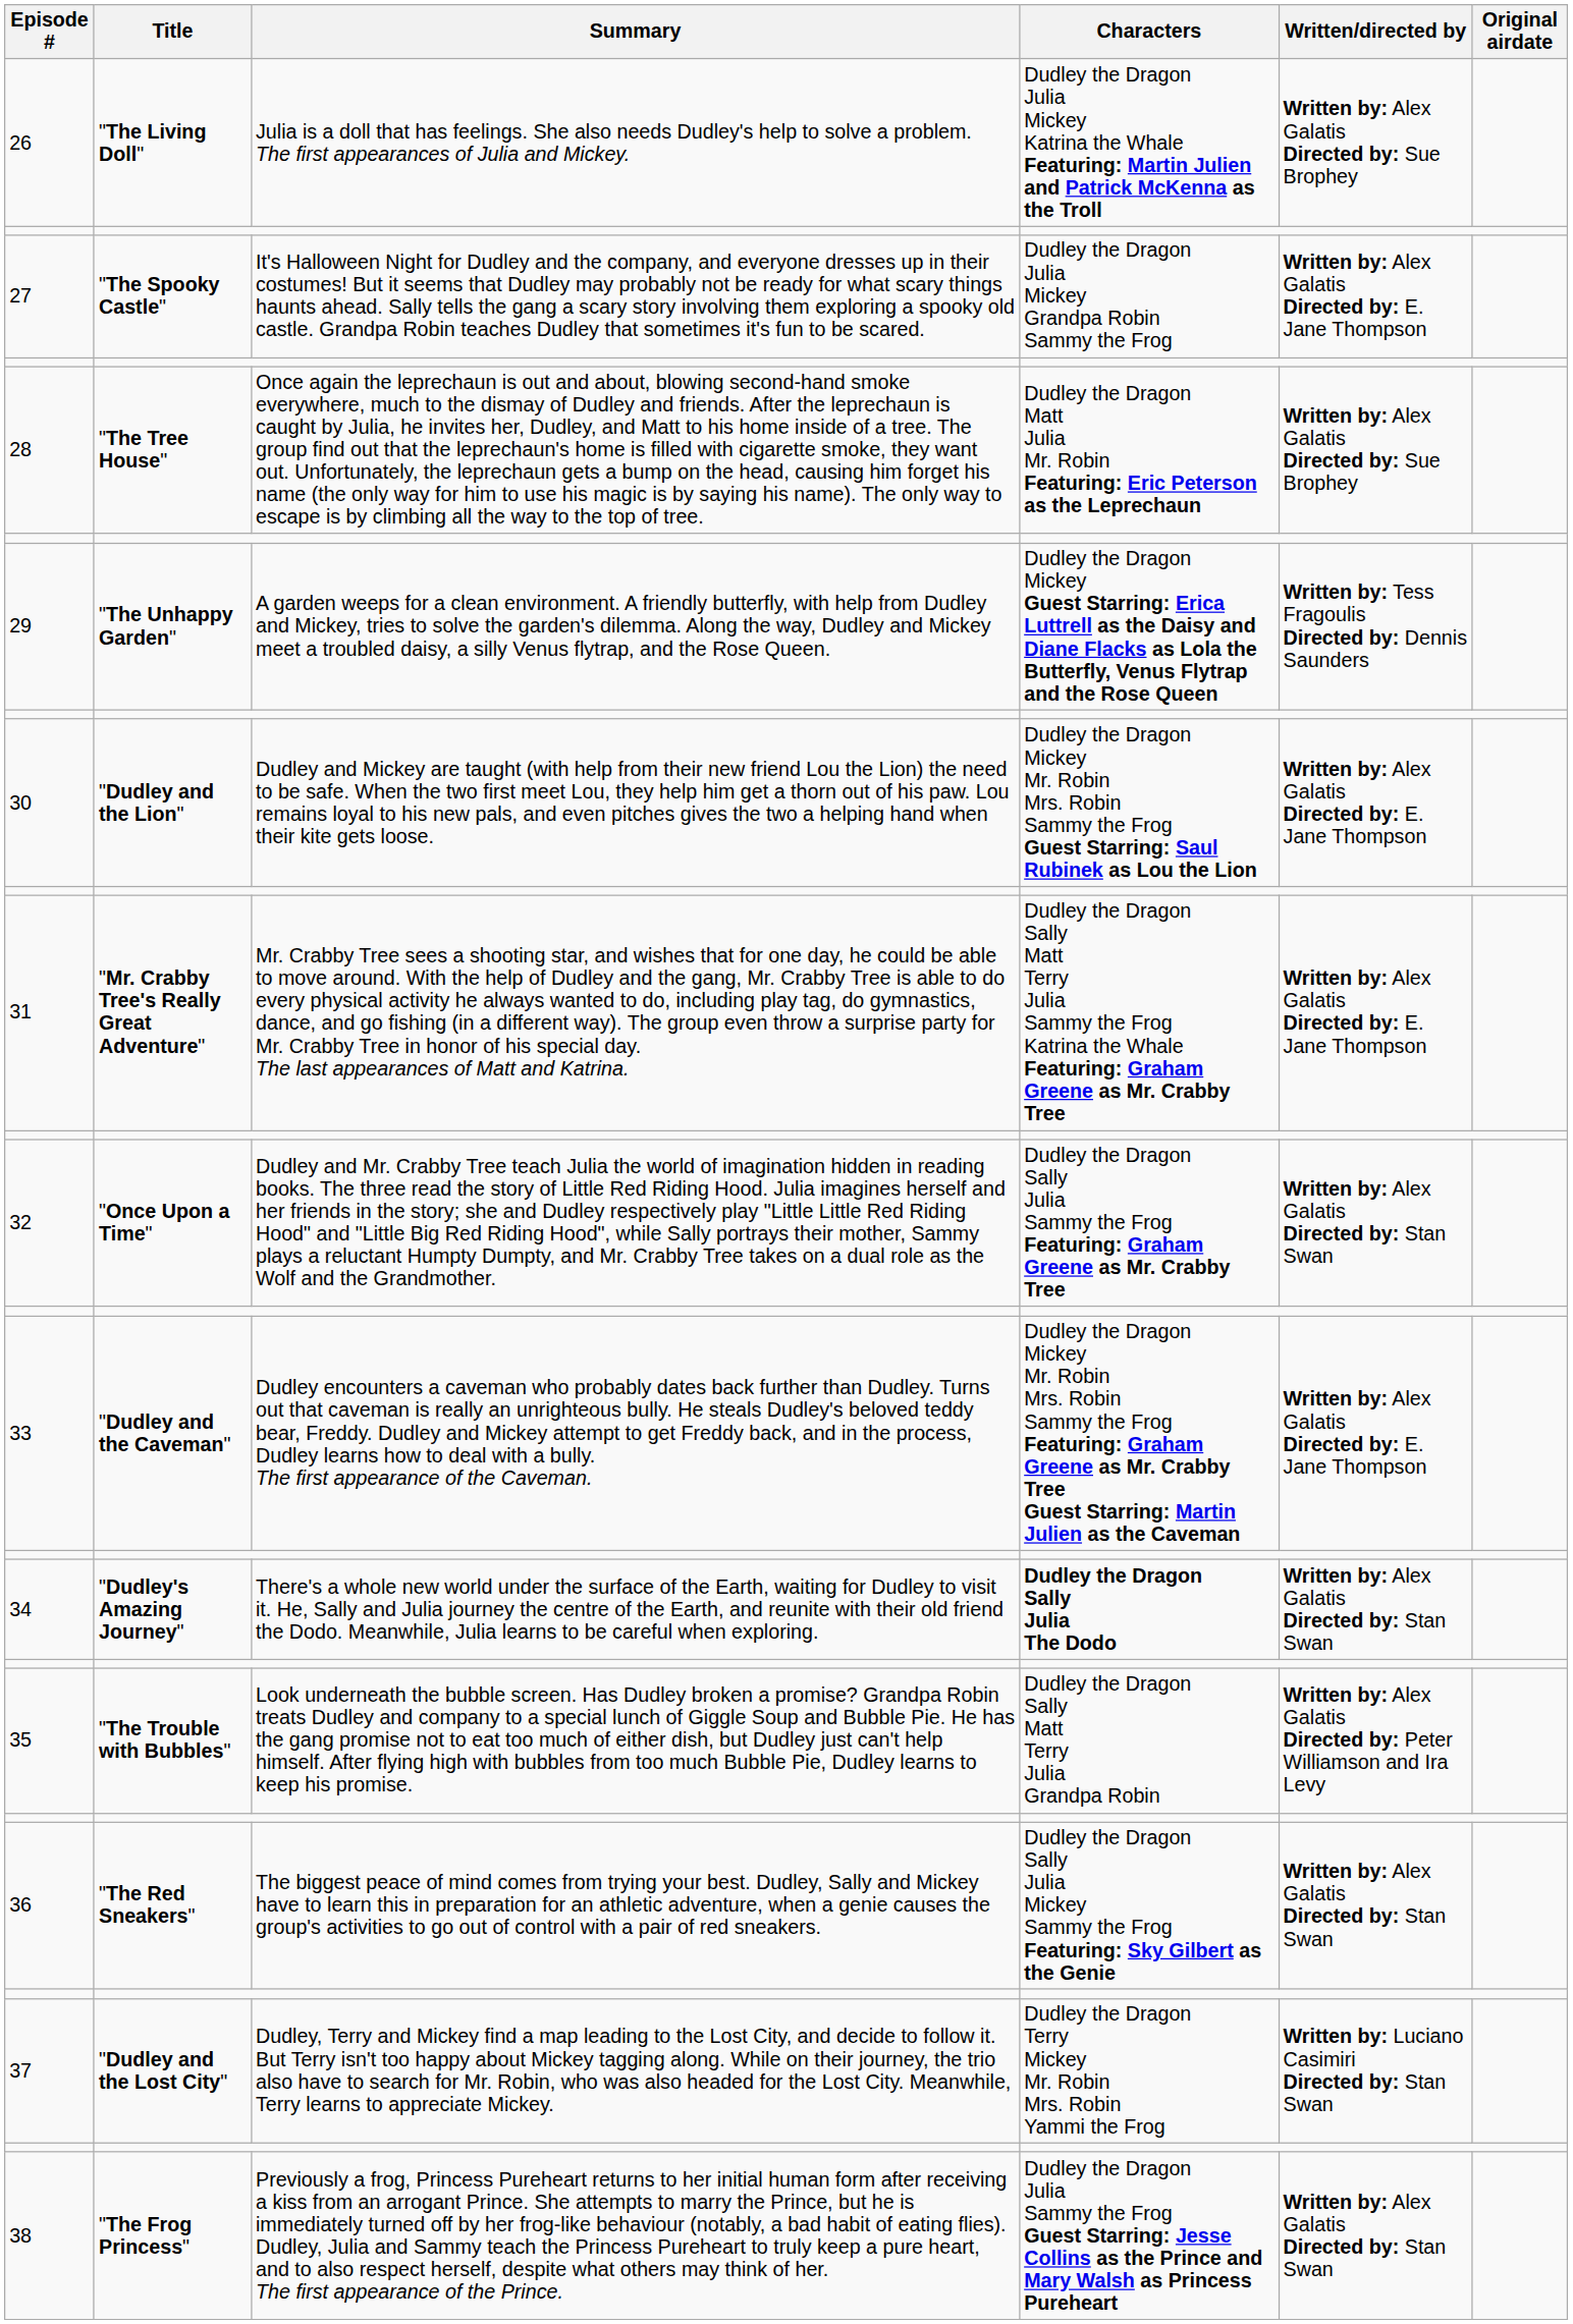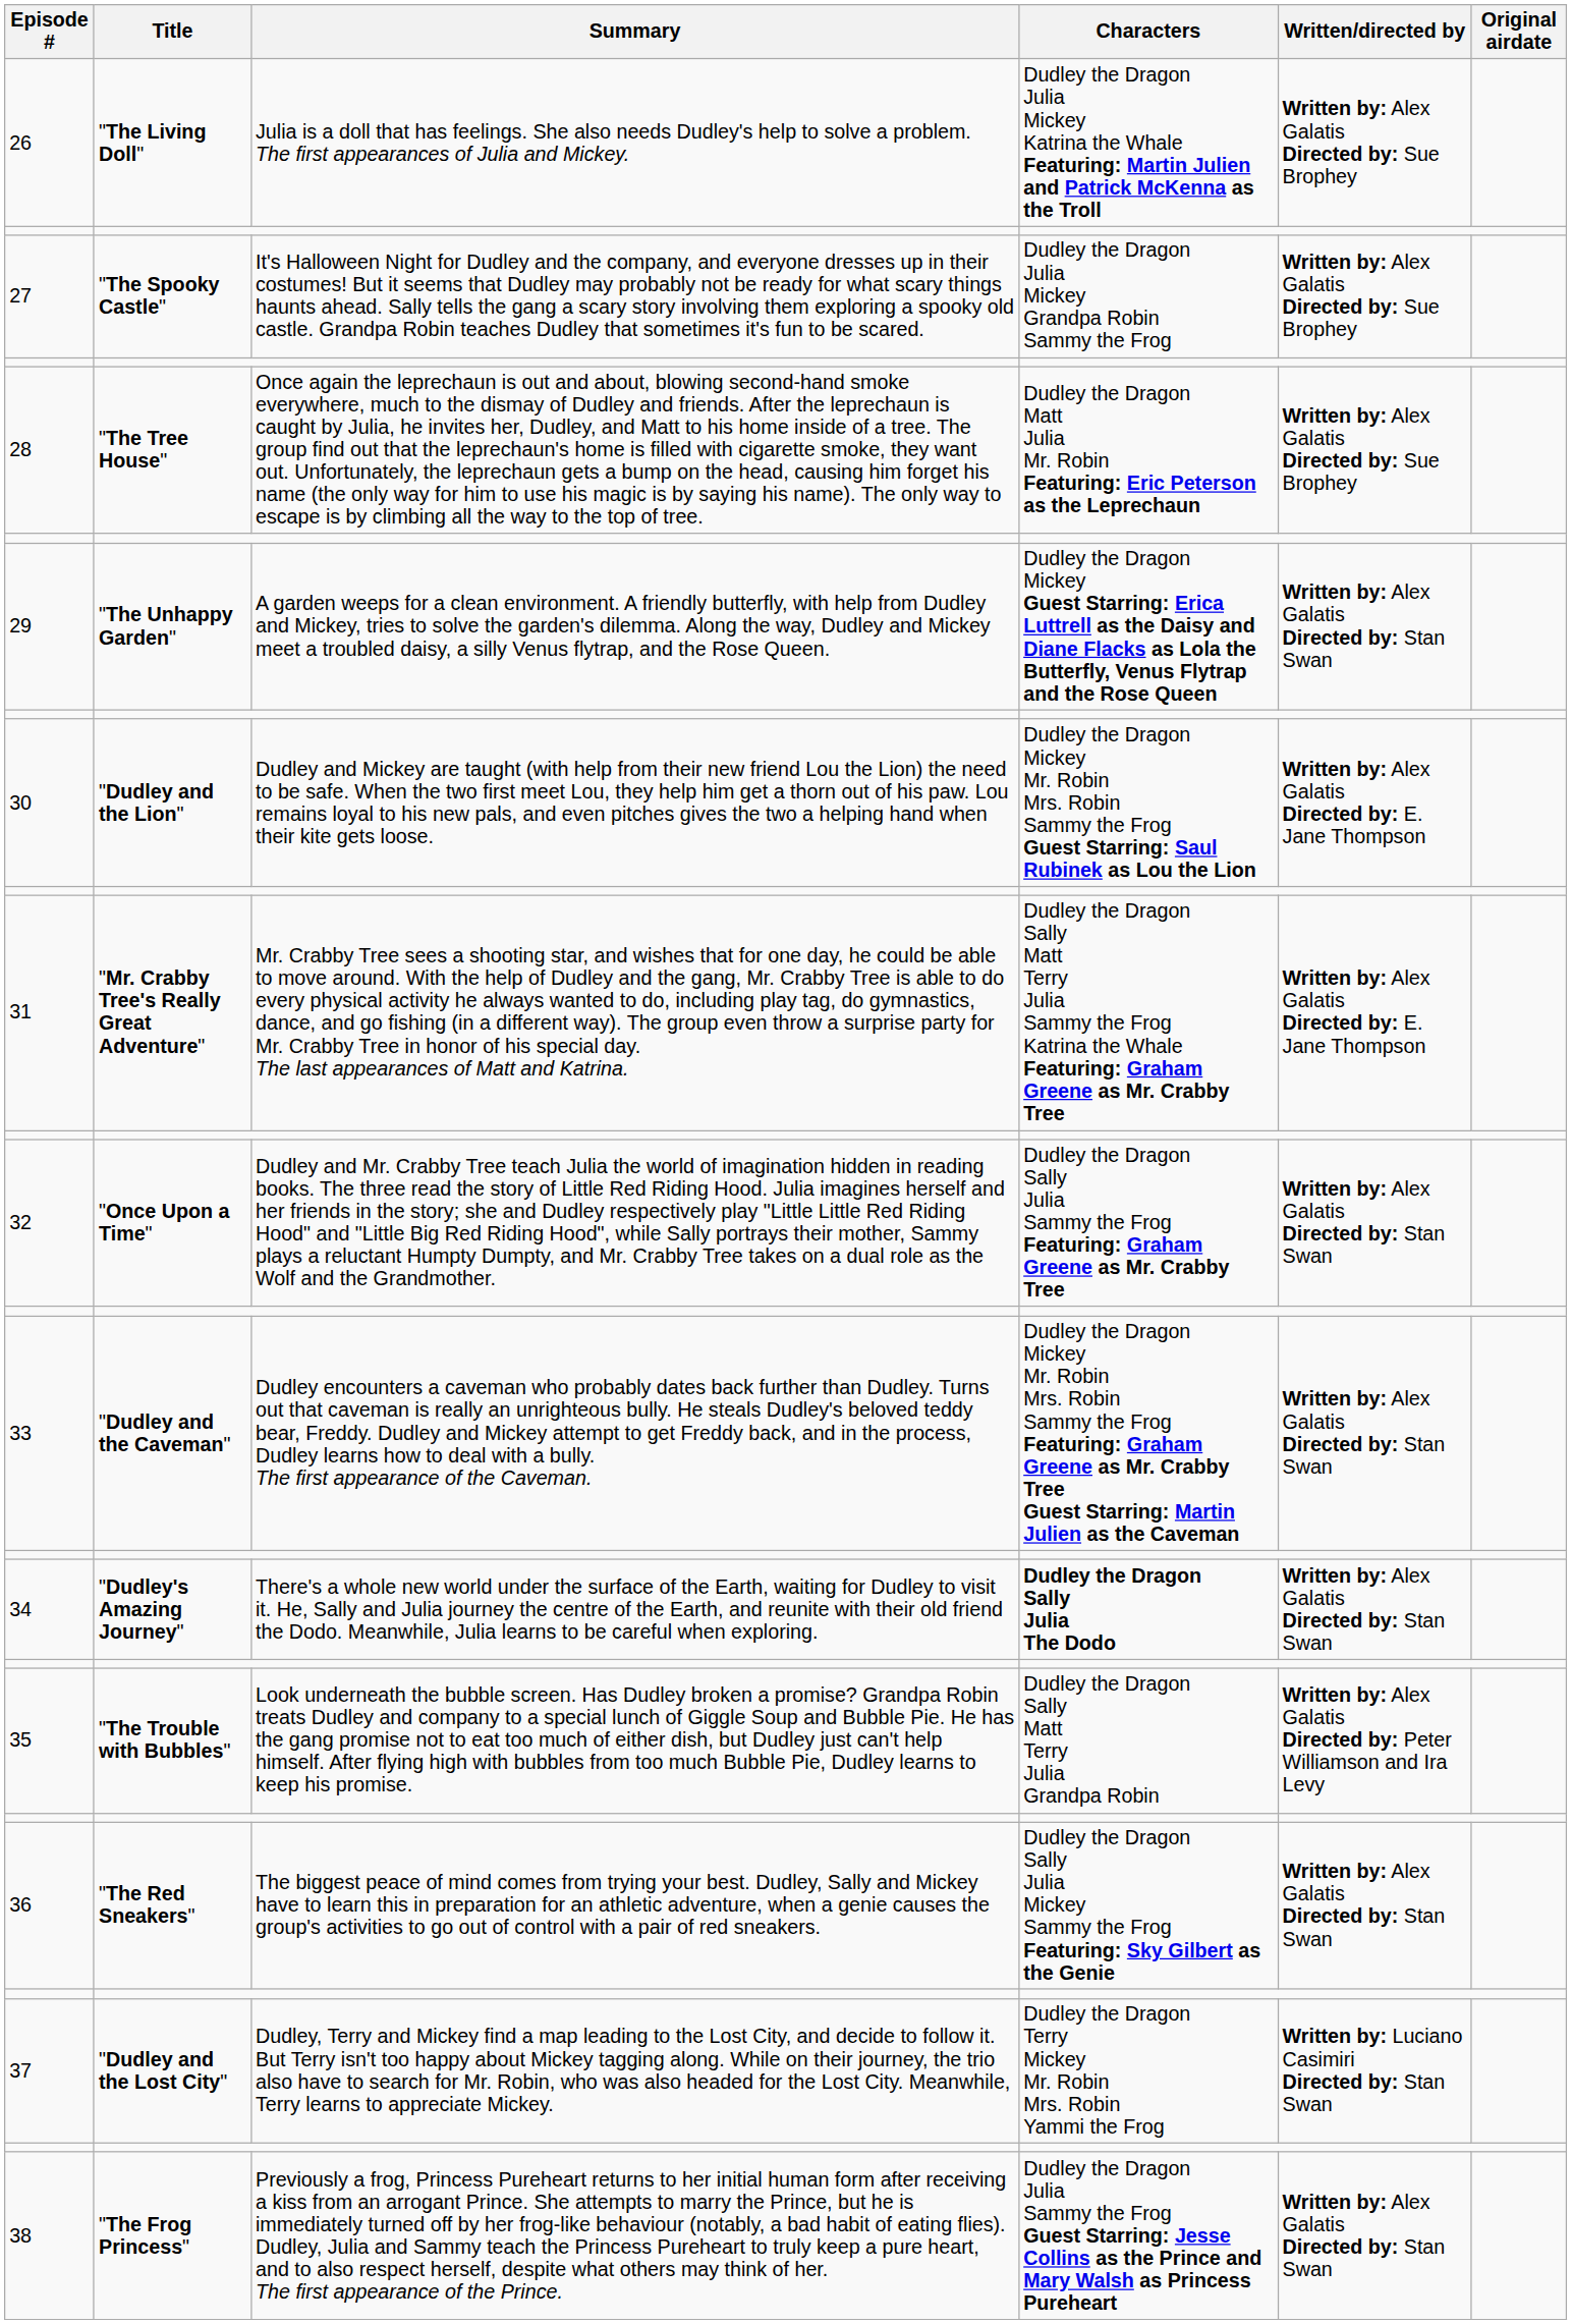 <table class="wikitable">
 <tr>
 <th>Episode #</th>
 <th>Title</th>
 <th>Summary</th>
 <th>Characters</th>
 <th>Written/directed by</th>
 <th>Original airdate</th>
 </tr>
 <tr>
 <td>26</td>
 <td>"<strong>The Living Doll</strong>"</td>
 <td>Julia is a doll that has feelings. She also needs Dudley's help to solve a problem.<br><em>The first appearances of Julia and Mickey.</em></td>
 <td>Dudley the Dragon<br>Julia<br>Mickey<br>Katrina the Whale<br><strong>Featuring: <a href='#'>Martin Julien</a> and <a href='#'>Patrick McKenna</a> as the Troll</strong></td>
 <td><strong>Written by:</strong> Alex Galatis<br><strong>Directed by:</strong> Sue Brophey</td>
 <td></td>
 </tr>
 <tr>
 <td></td>
 <td colspan="2"></td>
 </tr>
 <tr>
 <td>27</td>
 <td>"<strong>The Spooky Castle</strong>"</td>
 <td>It's Halloween Night for Dudley and the company, and everyone dresses up in their costumes! But it seems that Dudley may probably not be ready for what scary things haunts ahead. Sally tells the gang a scary story involving them exploring a spooky old castle. Grandpa Robin teaches Dudley that sometimes it's fun to be scared.</td>
 <td>Dudley the Dragon<br>Julia<br>Mickey<br>Grandpa Robin<br>Sammy the Frog</td>
-<td><strong>Written by:</strong> Alex Galatis<br><strong>Directed by:</strong> E. Jane Thompson</td>
+<td><strong>Written by:</strong> Alex Galatis<br><strong>Directed by:</strong> Sue Brophey</td>
 <td></td>
 </tr>
 <tr>
 <td></td>
 <td colspan="2"></td>
 </tr>
 <tr>
 <td>28</td>
 <td>"<strong>The Tree House</strong>"</td>
 <td>Once again the leprechaun is out and about, blowing second-hand smoke everywhere, much to the dismay of Dudley and friends. After the leprechaun is caught by Julia, he invites her, Dudley, and Matt to his home inside of a tree. The group find out that the leprechaun's home is filled with cigarette smoke, they want out. Unfortunately, the leprechaun gets a bump on the head, causing him forget his name (the only way for him to use his magic is by saying his name). The only way to escape is by climbing all the way to the top of tree.</td>
 <td>Dudley the Dragon<br>Matt<br>Julia<br>Mr. Robin<br><strong>Featuring: <a href='#'>Eric Peterson</a> as the Leprechaun</strong></td>
 <td><strong>Written by:</strong> Alex Galatis<br><strong>Directed by:</strong> Sue Brophey</td>
 <td></td>
 </tr>
 <tr>
 <td></td>
 <td colspan="2"></td>
 </tr>
 <tr>
 <td>29</td>
 <td>"<strong>The Unhappy Garden</strong>"</td>
 <td>A garden weeps for a clean environment. A friendly butterfly, with help from Dudley and Mickey, tries to solve the garden's dilemma. Along the way, Dudley and Mickey meet a troubled daisy, a silly Venus flytrap, and the Rose Queen.</td>
 <td>Dudley the Dragon<br>Mickey<br><strong>Guest Starring: <a href='#'>Erica Luttrell</a> as the Daisy and <a href='#'>Diane Flacks</a> as Lola the Butterfly, Venus Flytrap and the Rose Queen</strong></td>
-<td><strong>Written by:</strong> Tess Fragoulis<br><strong>Directed by:</strong> Dennis Saunders</td>
+<td><strong>Written by:</strong> Alex Galatis<br><strong>Directed by:</strong> Stan Swan</td>
 <td></td>
 </tr>
 <tr>
 <td></td>
 <td colspan="2"></td>
 </tr>
 <tr>
 <td>30</td>
 <td>"<strong>Dudley and the Lion</strong>"</td>
 <td>Dudley and Mickey are taught (with help from their new friend Lou the Lion) the need to be safe. When the two first meet Lou, they help him get a thorn out of his paw. Lou remains loyal to his new pals, and even pitches gives the two a helping hand when their kite gets loose.</td>
 <td>Dudley the Dragon<br>Mickey<br>Mr. Robin<br>Mrs. Robin<br>Sammy the Frog<br><strong>Guest Starring: <a href='#'>Saul Rubinek</a> as Lou the Lion</strong></td>
 <td><strong>Written by:</strong> Alex Galatis<br><strong>Directed by:</strong> E. Jane Thompson</td>
 <td></td>
 </tr>
 <tr>
 <td></td>
 <td colspan="2"></td>
 </tr>
 <tr>
 <td>31</td>
 <td>"<strong>Mr. Crabby Tree's Really Great Adventure</strong>"</td>
 <td>Mr. Crabby Tree sees a shooting star, and wishes that for one day, he could be able to move around. With the help of Dudley and the gang, Mr. Crabby Tree is able to do every physical activity he always wanted to do, including play tag, do gymnastics, dance, and go fishing (in a different way). The group even throw a surprise party for Mr. Crabby Tree in honor of his special day.<br><em>The last appearances of Matt and Katrina.</em></td>
 <td>Dudley the Dragon<br>Sally<br>Matt<br>Terry<br>Julia<br>Sammy the Frog<br>Katrina the Whale<br><strong>Featuring: <a href='#'>Graham Greene</a> as Mr. Crabby Tree</strong></td>
 <td><strong>Written by:</strong> Alex Galatis<br><strong>Directed by:</strong> E. Jane Thompson</td>
 <td></td>
 </tr>
 <tr>
 <td></td>
 <td colspan="2"></td>
 </tr>
 <tr>
 <td>32</td>
 <td>"<strong>Once Upon a Time</strong>"</td>
 <td>Dudley and Mr. Crabby Tree teach Julia the world of imagination hidden in reading books. The three read the story of Little Red Riding Hood. Julia imagines herself and her friends in the story; she and Dudley respectively play "Little Little Red Riding Hood" and "Little Big Red Riding Hood", while Sally portrays their mother, Sammy plays a reluctant Humpty Dumpty, and Mr. Crabby Tree takes on a dual role as the Wolf and the Grandmother.</td>
 <td>Dudley the Dragon<br>Sally<br>Julia<br>Sammy the Frog<br><strong>Featuring: <a href='#'>Graham Greene</a> as Mr. Crabby Tree</strong></td>
 <td><strong>Written by:</strong> Alex Galatis<br><strong>Directed by:</strong> Stan Swan</td>
 <td></td>
 </tr>
 <tr>
 <td></td>
 <td colspan="2"></td>
 </tr>
 <tr>
 <td>33</td>
 <td>"<strong>Dudley and the Caveman</strong>"</td>
 <td>Dudley encounters a caveman who probably dates back further than Dudley. Turns out that caveman is really an unrighteous bully. He steals Dudley's beloved teddy bear, Freddy. Dudley and Mickey attempt to get Freddy back, and in the process, Dudley learns how to deal with a bully.<br><em>The first appearance of the Caveman.</em></td>
 <td>Dudley the Dragon<br>Mickey<br>Mr. Robin<br>Mrs. Robin<br>Sammy the Frog<br><strong>Featuring: <a href='#'>Graham Greene</a> as Mr. Crabby Tree<br>Guest Starring: <a href='#'>Martin Julien</a> as the Caveman</strong></td>
-<td><strong>Written by:</strong> Alex Galatis<br><strong>Directed by:</strong> E. Jane Thompson</td>
+<td><strong>Written by:</strong> Alex Galatis<br><strong>Directed by:</strong> Stan Swan</td>
 <td></td>
 </tr>
 <tr>
 <td></td>
 <td colspan="2"></td>
 </tr>
 <tr>
 <td>34</td>
 <td>"<strong>Dudley's Amazing Journey</strong>"</td>
 <td>There's a whole new world under the surface of the Earth, waiting for Dudley to visit it. He, Sally and Julia journey the centre of the Earth, and reunite with their old friend the Dodo. Meanwhile, Julia learns to be careful when exploring.</td>
 <td><strong>Dudley the Dragon<br>Sally<br>Julia<br>The Dodo</strong></td>
 <td><strong>Written by:</strong> Alex Galatis<br><strong>Directed by:</strong> Stan Swan</td>
 <td></td>
 </tr>
 <tr>
 <td></td>
 <td colspan="2"></td>
 </tr>
 <tr>
 <td>35</td>
 <td>"<strong>The Trouble with Bubbles</strong>"</td>
 <td>Look underneath the bubble screen. Has Dudley broken a promise? Grandpa Robin treats Dudley and company to a special lunch of Giggle Soup and Bubble Pie. He has the gang promise not to eat too much of either dish, but Dudley just can't help himself. After flying high with bubbles from too much Bubble Pie, Dudley learns to keep his promise.</td>
 <td>Dudley the Dragon<br>Sally<br>Matt<br>Terry<br>Julia<br>Grandpa Robin</td>
 <td><strong>Written by:</strong> Alex Galatis<br><strong>Directed by:</strong> Peter Williamson and Ira Levy</td>
 <td></td>
 </tr>
 <tr>
 <td></td>
 <td colspan="2"></td>
 <td></td>
 </tr>
 <tr>
 <td>36</td>
 <td>"<strong>The Red Sneakers</strong>"</td>
 <td>The biggest peace of mind comes from trying your best. Dudley, Sally and Mickey have to learn this in preparation for an athletic adventure, when a genie causes the group's activities to go out of control with a pair of red sneakers.</td>
 <td>Dudley the Dragon<br>Sally<br>Julia<br>Mickey<br>Sammy the Frog<br><strong>Featuring: <a href='#'>Sky Gilbert</a> as the Genie</strong></td>
 <td><strong>Written by:</strong> Alex Galatis<br><strong>Directed by:</strong> Stan Swan</td>
 <td></td>
 </tr>
 <tr>
 <td></td>
 <td colspan="2"></td>
 </tr>
 <tr>
 <td>37</td>
 <td>"<strong>Dudley and the Lost City</strong>"</td>
 <td>Dudley, Terry and Mickey find a map leading to the Lost City, and decide to follow it. But Terry isn't too happy about Mickey tagging along. While on their journey, the trio also have to search for Mr. Robin, who was also headed for the Lost City. Meanwhile, Terry learns to appreciate Mickey.</td>
 <td>Dudley the Dragon<br>Terry<br>Mickey<br>Mr. Robin<br>Mrs. Robin<br>Yammi the Frog</td>
 <td><strong>Written by:</strong> Luciano Casimiri<br><strong>Directed by:</strong> Stan Swan</td>
 <td></td>
 </tr>
 <tr>
 <td></td>
 <td colspan="2"></td>
 </tr>
 <tr>
 <td>38</td>
 <td>"<strong>The Frog Princess</strong>"</td>
 <td>Previously a frog, Princess Pureheart returns to her initial human form after receiving a kiss from an arrogant Prince. She attempts to marry the Prince, but he is immediately turned off by her frog-like behaviour (notably, a bad habit of eating flies). Dudley, Julia and Sammy teach the Princess Pureheart to truly keep a pure heart, and to also respect herself, despite what others may think of her.<br><em>The first appearance of the Prince.</em></td>
 <td>Dudley the Dragon<br>Julia<br>Sammy the Frog<br><strong>Guest Starring: <a href='#'>Jesse Collins</a> as the Prince and <a href='#'>Mary Walsh</a> as Princess Pureheart</strong></td>
 <td><strong>Written by:</strong> Alex Galatis<br><strong>Directed by:</strong> Stan Swan</td>
 <td></td>
 </tr>
 <tr>
 </tr>
 </table>
